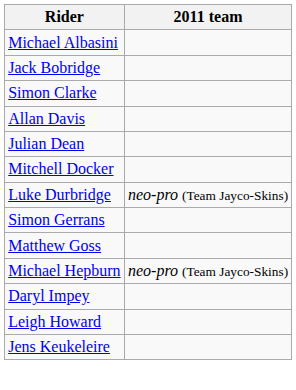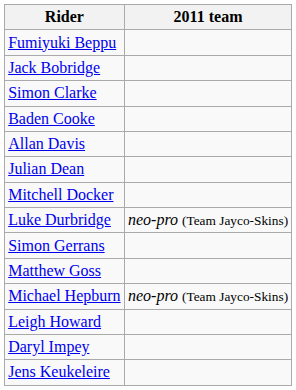 <table class="wikitable">
 <tr>
 <th>Rider</th>
 <th>2011 team</th>
 </tr>
 <tr>
-<td><a href='#'>Michael Albasini</a></td>
+<td><a href='#'>Fumiyuki Beppu</a></td>
 <td></td>
 </tr>
 <tr>
 <td><a href='#'>Jack Bobridge</a></td>
 <td></td>
 </tr>
 <tr>
 <td><a href='#'>Simon Clarke</a></td>
+<td></td>
+</tr>
+<tr>
+<td><a href='#'>Baden Cooke</a></td>
 <td></td>
 </tr>
 <tr>
 <td><a href='#'>Allan Davis</a></td>
 <td></td>
 </tr>
 <tr>
 <td><a href='#'>Julian Dean</a></td>
 <td></td>
 </tr>
 <tr>
 <td><a href='#'>Mitchell Docker</a></td>
 <td></td>
 </tr>
 <tr>
 <td><a href='#'>Luke Durbridge</a></td>
 <td><em>neo-pro</em> <small>(Team Jayco-Skins)</small></td>
 </tr>
 <tr>
 <td><a href='#'>Simon Gerrans</a></td>
 <td></td>
 </tr>
 <tr>
 <td><a href='#'>Matthew Goss</a></td>
 <td></td>
 </tr>
 <tr>
 <td><a href='#'>Michael Hepburn</a></td>
 <td><em>neo-pro</em> <small>(Team Jayco-Skins)</small></td>
 </tr>
 <tr>
-<td><a href='#'>Daryl Impey</a></td>
+<td><a href='#'>Leigh Howard</a></td>
 <td></td>
 </tr>
 <tr>
-<td><a href='#'>Leigh Howard</a></td>
+<td><a href='#'>Daryl Impey</a></td>
 <td></td>
 </tr>
 <tr>
 <td><a href='#'>Jens Keukeleire</a></td>
 <td></td>
 </tr>
 </table>
